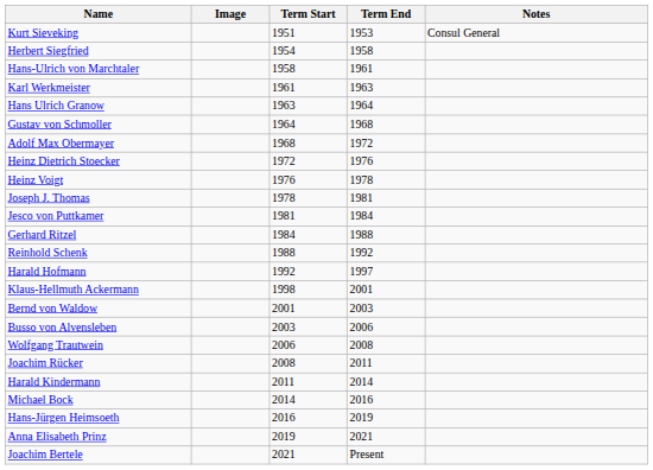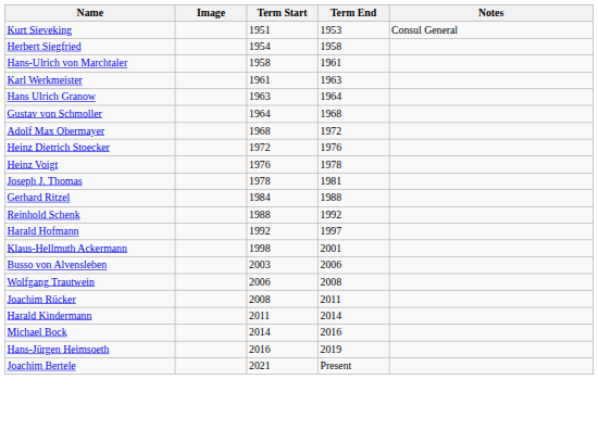 <table class="wikitable">
 <tr class="hintergrundfarbe5">
 <th width="250">Name</th>
 <th width="100">Image</th>
 <th width="100">Term Start</th>
 <th width="100">Term End</th>
 <th width="300">Notes</th>
 </tr>
 <tr>
 <td><a href='#'>Kurt Sieveking</a></td>
 <td></td>
 <td>1951</td>
 <td>1953</td>
 <td>Consul General</td>
 </tr>
 <tr>
 <td><a href='#'>Herbert Siegfried</a></td>
 <td></td>
 <td>1954</td>
 <td>1958</td>
 <td></td>
 </tr>
 <tr>
 <td><a href='#'>Hans-Ulrich von Marchtaler</a></td>
 <td></td>
 <td>1958</td>
 <td>1961</td>
 <td></td>
 </tr>
 <tr>
 <td><a href='#'>Karl Werkmeister</a></td>
 <td></td>
 <td>1961</td>
 <td>1963</td>
 <td></td>
 </tr>
 <tr>
 <td><a href='#'>Hans Ulrich Granow</a></td>
 <td></td>
 <td>1963</td>
 <td>1964</td>
 <td></td>
 </tr>
 <tr>
 <td><a href='#'>Gustav von Schmoller</a></td>
 <td></td>
 <td>1964</td>
 <td>1968</td>
 <td></td>
 </tr>
 <tr>
 <td><a href='#'>Adolf Max Obermayer</a></td>
 <td></td>
 <td>1968</td>
 <td>1972</td>
 <td></td>
 </tr>
 <tr>
 <td><a href='#'>Heinz Dietrich Stoecker</a></td>
 <td></td>
 <td>1972</td>
 <td>1976</td>
 <td></td>
 </tr>
 <tr>
 <td><a href='#'>Heinz Voigt</a></td>
 <td></td>
 <td>1976</td>
 <td>1978</td>
 <td></td>
 </tr>
 <tr>
 <td><a href='#'>Joseph J. Thomas</a></td>
 <td></td>
 <td>1978</td>
 <td>1981</td>
 <td></td>
 </tr>
 <tr>
-<td><a href='#'>Jesco von Puttkamer</a></td>
-<td></td>
-<td>1981</td>
-<td>1984</td>
-<td></td>
-</tr>
-<tr>
 <td><a href='#'>Gerhard Ritzel</a></td>
 <td></td>
 <td>1984</td>
 <td>1988</td>
 <td></td>
 </tr>
 <tr>
 <td><a href='#'>Reinhold Schenk</a></td>
 <td></td>
 <td>1988</td>
 <td>1992</td>
 <td></td>
 </tr>
 <tr>
 <td><a href='#'>Harald Hofmann</a></td>
 <td></td>
 <td>1992</td>
 <td>1997</td>
 <td></td>
 </tr>
 <tr>
 <td><a href='#'>Klaus-Hellmuth Ackermann</a></td>
 <td></td>
 <td>1998</td>
 <td>2001</td>
-<td></td>
-</tr>
-<tr>
-<td><a href='#'>Bernd von Waldow</a></td>
-<td></td>
-<td>2001</td>
-<td>2003</td>
 <td></td>
 </tr>
 <tr>
 <td><a href='#'>Busso von Alvensleben</a></td>
 <td></td>
 <td>2003</td>
 <td>2006</td>
 <td></td>
 </tr>
 <tr>
 <td><a href='#'>Wolfgang Trautwein</a></td>
 <td></td>
 <td>2006</td>
 <td>2008</td>
 <td></td>
 </tr>
 <tr>
 <td><a href='#'>Joachim Rücker</a></td>
 <td></td>
 <td>2008</td>
 <td>2011</td>
 <td></td>
 </tr>
 <tr>
 <td><a href='#'>Harald Kindermann</a></td>
 <td></td>
 <td>2011</td>
 <td>2014</td>
 <td></td>
 </tr>
 <tr>
 <td><a href='#'>Michael Bock</a></td>
 <td></td>
 <td>2014</td>
 <td>2016</td>
 <td></td>
 </tr>
 <tr>
 <td><a href='#'>Hans-Jürgen Heimsoeth</a></td>
 <td></td>
 <td>2016</td>
 <td>2019</td>
 <td></td>
 </tr>
 <tr>
-<td><a href='#'>Anna Elisabeth Prinz</a></td>
-<td></td>
-<td>2019</td>
-<td>2021</td>
-<td></td>
-</tr>
-<tr>
 <td><a href='#'>Joachim Bertele</a></td>
 <td></td>
 <td>2021 </td>
 <td>Present</td>
 <td></td>
 </tr>
 </table>
